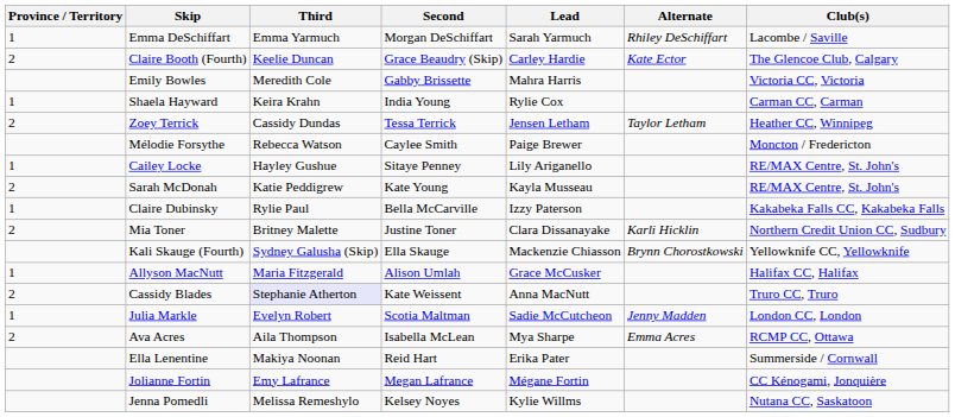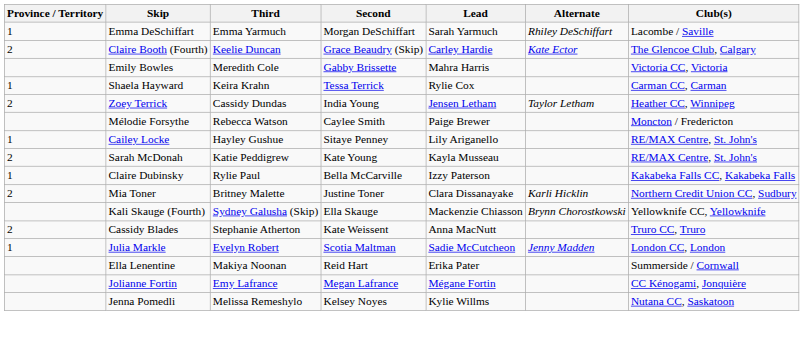 <table class="wikitable">
 <tr>
 <th scope="col">Province / Territory</th>
 <th scope="col">Skip</th>
 <th scope="col">Third</th>
 <th scope="col">Second</th>
 <th scope="col">Lead</th>
 <th scope="col">Alternate</th>
 <th scope="col">Club(s)</th>
 </tr>
 <tr>
 <td> 1</td>
 <td>Emma DeSchiffart</td>
 <td>Emma Yarmuch</td>
 <td>Morgan DeSchiffart</td>
 <td>Sarah Yarmuch</td>
 <td><em>Rhiley DeSchiffart</em></td>
 <td>Lacombe / <a href='#'>Saville</a></td>
 </tr>
 <tr>
 <td> 2</td>
 <td><a href='#'>Claire Booth</a> (Fourth)</td>
 <td><a href='#'>Keelie Duncan</a></td>
 <td><a href='#'>Grace Beaudry</a> (Skip)</td>
 <td><a href='#'>Carley Hardie</a></td>
 <td><em><a href='#'>Kate Ector</a></em></td>
 <td><a href='#'>The Glencoe Club</a>, <a href='#'>Calgary</a></td>
 </tr>
 <tr>
 <td></td>
 <td>Emily Bowles</td>
 <td>Meredith Cole</td>
 <td><a href='#'>Gabby Brissette</a></td>
 <td>Mahra Harris</td>
 <td></td>
 <td><a href='#'>Victoria CC</a>, <a href='#'>Victoria</a></td>
 </tr>
 <tr>
 <td> 1</td>
 <td>Shaela Hayward</td>
 <td>Keira Krahn</td>
-<td>India Young</td>
+<td><a href='#'>Tessa Terrick</a></td>
 <td>Rylie Cox</td>
 <td></td>
 <td><a href='#'>Carman CC</a>, <a href='#'>Carman</a></td>
 </tr>
 <tr>
 <td> 2</td>
 <td><a href='#'>Zoey Terrick</a></td>
 <td>Cassidy Dundas</td>
-<td><a href='#'>Tessa Terrick</a></td>
+<td>India Young</td>
 <td><a href='#'>Jensen Letham</a></td>
 <td><em>Taylor Letham</em></td>
 <td><a href='#'>Heather CC</a>, <a href='#'>Winnipeg</a></td>
 </tr>
 <tr>
 <td></td>
 <td>Mélodie Forsythe</td>
 <td>Rebecca Watson</td>
 <td>Caylee Smith</td>
 <td>Paige Brewer</td>
 <td></td>
 <td><a href='#'>Moncton</a> / Fredericton</td>
 </tr>
 <tr>
 <td> 1</td>
 <td><a href='#'>Cailey Locke</a></td>
 <td>Hayley Gushue</td>
 <td>Sitaye Penney</td>
 <td>Lily Ariganello</td>
 <td></td>
 <td><a href='#'>RE/MAX Centre</a>, <a href='#'>St. John's</a></td>
 </tr>
 <tr>
 <td> 2</td>
 <td>Sarah McDonah</td>
 <td>Katie Peddigrew</td>
 <td>Kate Young</td>
 <td>Kayla Musseau</td>
 <td></td>
 <td><a href='#'>RE/MAX Centre</a>, <a href='#'>St. John's</a></td>
 </tr>
 <tr>
 <td> 1</td>
 <td>Claire Dubinsky</td>
 <td>Rylie Paul</td>
 <td>Bella McCarville</td>
 <td>Izzy Paterson</td>
 <td></td>
 <td><a href='#'>Kakabeka Falls CC</a>, <a href='#'>Kakabeka Falls</a></td>
 </tr>
 <tr>
 <td> 2</td>
 <td>Mia Toner</td>
 <td>Britney Malette</td>
 <td>Justine Toner</td>
 <td>Clara Dissanayake</td>
 <td><em>Karli Hicklin</em></td>
 <td><a href='#'>Northern Credit Union CC</a>, <a href='#'>Sudbury</a></td>
 </tr>
 <tr>
 <td></td>
 <td>Kali Skauge (Fourth)</td>
 <td><a href='#'>Sydney Galusha</a> (Skip)</td>
 <td>Ella Skauge</td>
 <td>Mackenzie Chiasson</td>
 <td><em>Brynn Chorostkowski</em></td>
 <td>Yellowknife CC, <a href='#'>Yellowknife</a></td>
 </tr>
 <tr>
-<td> 1</td>
-<td><a href='#'>Allyson MacNutt</a></td>
-<td><a href='#'>Maria Fitzgerald</a></td>
-<td><a href='#'>Alison Umlah</a></td>
-<td><a href='#'>Grace McCusker</a></td>
-<td></td>
-<td><a href='#'>Halifax CC</a>, <a href='#'>Halifax</a></td>
-</tr>
-<tr>
 <td> 2</td>
 <td>Cassidy Blades</td>
-<td style="background: lavender;">Stephanie Atherton</td>
+<td>Stephanie Atherton</td>
 <td>Kate Weissent</td>
 <td>Anna MacNutt</td>
 <td></td>
 <td><a href='#'>Truro CC</a>, <a href='#'>Truro</a></td>
 </tr>
 <tr>
 <td> 1</td>
 <td><a href='#'>Julia Markle</a></td>
 <td><a href='#'>Evelyn Robert</a></td>
 <td><a href='#'>Scotia Maltman</a></td>
 <td><a href='#'>Sadie McCutcheon</a></td>
 <td><em><a href='#'>Jenny Madden</a></em></td>
 <td><a href='#'>London CC</a>, <a href='#'>London</a></td>
-</tr>
-<tr>
-<td> 2</td>
-<td>Ava Acres</td>
-<td>Aila Thompson</td>
-<td>Isabella McLean</td>
-<td>Mya Sharpe</td>
-<td><em>Emma Acres</em></td>
-<td><a href='#'>RCMP CC</a>, <a href='#'>Ottawa</a></td>
 </tr>
 <tr>
 <td></td>
 <td>Ella Lenentine</td>
 <td>Makiya Noonan</td>
 <td>Reid Hart</td>
 <td>Erika Pater</td>
 <td></td>
 <td>Summerside / <a href='#'>Cornwall</a></td>
 </tr>
 <tr>
 <td></td>
 <td><a href='#'>Jolianne Fortin</a></td>
 <td><a href='#'>Emy Lafrance</a></td>
 <td><a href='#'>Megan Lafrance</a></td>
 <td><a href='#'>Mégane Fortin</a></td>
 <td></td>
 <td><a href='#'>CC Kénogami</a>, <a href='#'>Jonquière</a></td>
 </tr>
 <tr>
 <td></td>
 <td>Jenna Pomedli</td>
 <td>Melissa Remeshylo</td>
 <td>Kelsey Noyes</td>
 <td>Kylie Willms</td>
 <td></td>
 <td><a href='#'>Nutana CC</a>, <a href='#'>Saskatoon</a></td>
 </tr>
 </table>
